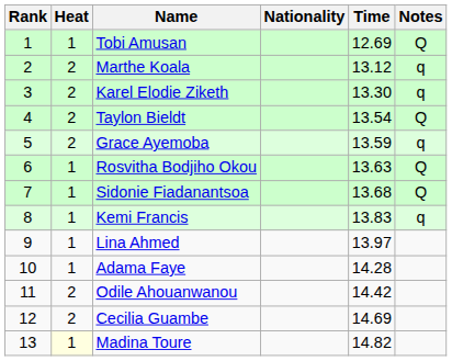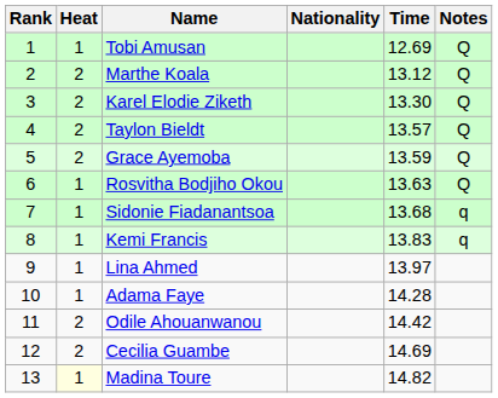 <table class="wikitable sortable" style="text-align:center">
 <tr>
 <th>Rank</th>
 <th>Heat</th>
 <th>Name</th>
 <th>Nationality</th>
 <th>Time</th>
 <th>Notes</th>
 </tr>
 <tr bgcolor=ccffcc>
 <td>1</td>
 <td>1</td>
 <td align=left><a href='#'>Tobi Amusan</a></td>
 <td align=left></td>
 <td>12.69</td>
 <td>Q</td>
 </tr>
 <tr bgcolor=ccffcc>
 <td>2</td>
 <td>2</td>
 <td align=left><a href='#'>Marthe Koala</a></td>
 <td align=left></td>
 <td>13.12</td>
-<td>q</td>
+<td>Q</td>
 </tr>
 <tr bgcolor=ccffcc>
 <td>3</td>
 <td>2</td>
 <td align=left><a href='#'>Karel Elodie Ziketh</a></td>
 <td align=left></td>
 <td>13.30</td>
-<td>q</td>
+<td>Q</td>
 </tr>
 <tr bgcolor=ccffcc>
 <td>4</td>
 <td>2</td>
 <td align=left><a href='#'>Taylon Bieldt</a></td>
 <td align=left></td>
-<td>13.54</td>
+<td>13.57</td>
 <td>Q</td>
 </tr>
 <tr bgcolor=ddffdd>
 <td>5</td>
 <td>2</td>
 <td align=left><a href='#'>Grace Ayemoba</a></td>
 <td align=left></td>
 <td>13.59</td>
-<td>q</td>
+<td>Q</td>
 </tr>
 <tr bgcolor=ccffcc>
 <td>6</td>
 <td>1</td>
 <td align=left><a href='#'>Rosvitha Bodjiho Okou</a></td>
 <td align=left></td>
 <td>13.63</td>
 <td>Q</td>
 </tr>
 <tr bgcolor=ccffcc>
 <td>7</td>
 <td>1</td>
 <td align=left><a href='#'>Sidonie Fiadanantsoa</a></td>
 <td align=left></td>
 <td>13.68</td>
-<td>Q</td>
+<td>q</td>
 </tr>
 <tr bgcolor=ddffdd>
 <td>8</td>
 <td>1</td>
 <td align=left><a href='#'>Kemi Francis</a></td>
 <td align=left></td>
 <td>13.83</td>
 <td>q</td>
 </tr>
 <tr>
 <td>9</td>
 <td>1</td>
 <td align=left><a href='#'>Lina Ahmed</a></td>
 <td align=left></td>
 <td>13.97</td>
 <td></td>
 </tr>
 <tr>
 <td>10</td>
 <td>1</td>
 <td align=left><a href='#'>Adama Faye</a></td>
 <td align=left></td>
 <td>14.28</td>
 <td></td>
 </tr>
 <tr>
 <td>11</td>
 <td>2</td>
 <td align=left><a href='#'>Odile Ahouanwanou</a></td>
 <td align=left></td>
 <td>14.42</td>
 <td></td>
 </tr>
 <tr>
 <td>12</td>
 <td>2</td>
 <td align=left><a href='#'>Cecilia Guambe</a></td>
 <td align=left></td>
 <td>14.69</td>
 <td></td>
 </tr>
 <tr>
 <td>13</td>
 <td style="background: lightyellow;">1</td>
 <td align=left><a href='#'>Madina Toure</a></td>
 <td align=left></td>
 <td>14.82</td>
 <td></td>
 </tr>
 </table>
